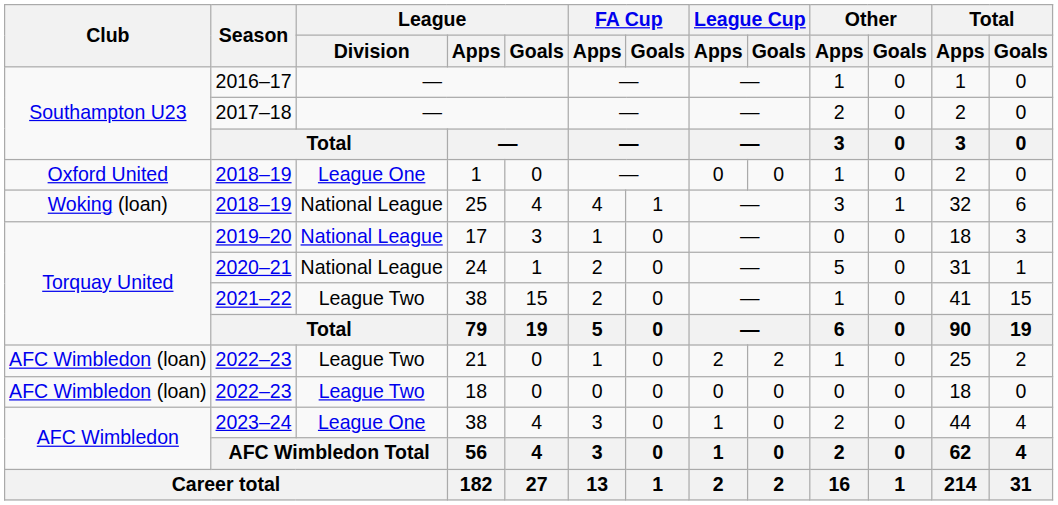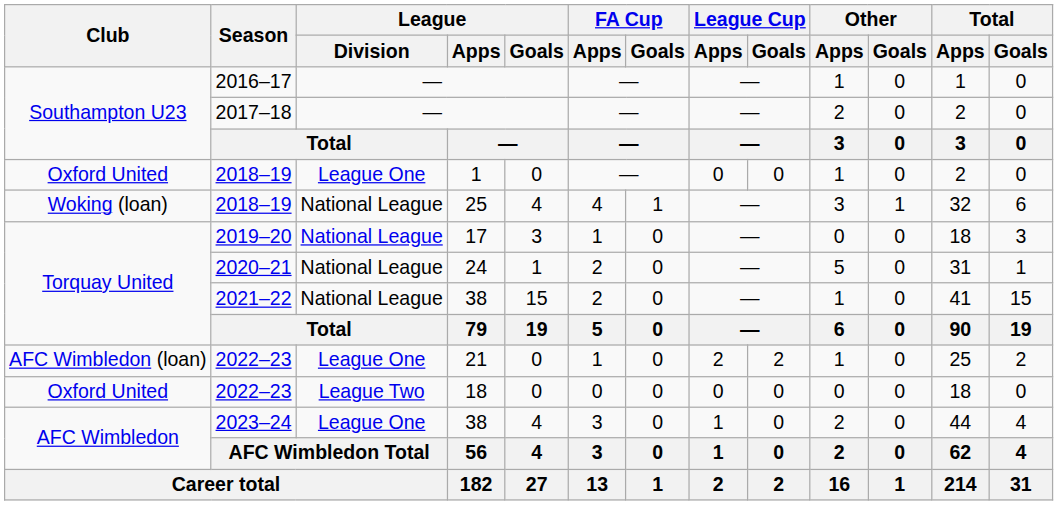 <table class="wikitable" style="text-align: center">
 <tr>
 <th rowspan="2">Club</th>
 <th rowspan="2">Season</th>
 <th colspan="3">League</th>
 <th colspan="2"><a href='#'>FA Cup</a></th>
 <th colspan="2"><a href='#'>League Cup</a></th>
 <th colspan="2">Other</th>
 <th colspan="2">Total</th>
 </tr>
 <tr>
 <th>Division</th>
 <th>Apps</th>
 <th>Goals</th>
 <th>Apps</th>
 <th>Goals</th>
 <th>Apps</th>
 <th>Goals</th>
 <th>Apps</th>
 <th>Goals</th>
 <th>Apps</th>
 <th>Goals</th>
 </tr>
 <tr>
 <td rowspan="3"><a href='#'>Southampton U23</a></td>
 <td>2016–17</td>
 <td colspan=3>—</td>
 <td colspan=2>—</td>
 <td colspan=2>—</td>
 <td>1</td>
 <td>0</td>
 <td>1</td>
 <td>0</td>
 </tr>
 <tr>
 <td>2017–18</td>
 <td colspan=3>—</td>
 <td colspan=2>—</td>
 <td colspan=2>—</td>
 <td>2</td>
 <td>0</td>
 <td>2</td>
 <td>0</td>
 </tr>
 <tr>
 <th colspan=2>Total</th>
 <th colspan=2>—</th>
 <th colspan=2>—</th>
 <th colspan=2>—</th>
 <th>3</th>
 <th>0</th>
 <th>3</th>
 <th>0</th>
 </tr>
 <tr>
 <td><a href='#'>Oxford United</a></td>
 <td><a href='#'>2018–19</a></td>
 <td><a href='#'>League One</a></td>
 <td>1</td>
 <td>0</td>
 <td colspan=2>—</td>
 <td>0</td>
 <td>0</td>
 <td>1</td>
 <td>0</td>
 <td>2</td>
 <td>0</td>
 </tr>
 <tr>
 <td><a href='#'>Woking</a> (loan)</td>
 <td><a href='#'>2018–19</a></td>
 <td>National League</td>
 <td>25</td>
 <td>4</td>
 <td>4</td>
 <td>1</td>
 <td colspan="2">—</td>
 <td>3</td>
 <td>1</td>
 <td>32</td>
 <td>6</td>
 </tr>
 <tr>
 <td rowspan="4"><a href='#'>Torquay United</a></td>
 <td><a href='#'>2019–20</a></td>
 <td><a href='#'>National League</a></td>
 <td>17</td>
 <td>3</td>
 <td>1</td>
 <td>0</td>
 <td colspan="2">—</td>
 <td>0</td>
 <td>0</td>
 <td>18</td>
 <td>3</td>
 </tr>
 <tr>
 <td><a href='#'>2020–21</a></td>
 <td>National League</td>
 <td>24</td>
 <td>1</td>
 <td>2</td>
 <td>0</td>
 <td colspan="2">—</td>
 <td>5</td>
 <td>0</td>
 <td>31</td>
 <td>1</td>
 </tr>
 <tr>
 <td><a href='#'>2021–22</a></td>
-<td>League Two</td>
+<td>National League</td>
 <td>38</td>
 <td>15</td>
 <td>2</td>
 <td>0</td>
 <td colspan="2">—</td>
 <td>1</td>
 <td>0</td>
 <td>41</td>
 <td>15</td>
 </tr>
 <tr>
 <th colspan="2">Total</th>
 <th>79</th>
 <th>19</th>
 <th>5</th>
 <th>0</th>
 <th colspan="2">—</th>
 <th>6</th>
 <th>0</th>
 <th>90</th>
 <th>19</th>
 </tr>
 <tr>
 <td><a href='#'>AFC Wimbledon</a> (loan)</td>
 <td><a href='#'>2022–23</a></td>
-<td>League Two</td>
+<td><a href='#'>League One</a></td>
 <td>21</td>
 <td>0</td>
 <td>1</td>
 <td>0</td>
 <td>2</td>
 <td>2</td>
 <td>1</td>
 <td>0</td>
 <td>25</td>
 <td>2</td>
 </tr>
 <tr>
-<td><a href='#'>AFC Wimbledon</a> (loan)</td>
+<td><a href='#'>Oxford United</a></td>
 <td><a href='#'>2022–23</a></td>
 <td><a href='#'>League Two</a></td>
 <td>18</td>
 <td>0</td>
 <td>0</td>
 <td>0</td>
 <td>0</td>
 <td>0</td>
 <td>0</td>
 <td>0</td>
 <td>18</td>
 <td>0</td>
 </tr>
 <tr>
 <td rowspan="2"><a href='#'>AFC Wimbledon</a></td>
 <td><a href='#'>2023–24</a></td>
 <td><a href='#'>League One</a></td>
 <td>38</td>
 <td>4</td>
 <td>3</td>
 <td>0</td>
 <td>1</td>
 <td>0</td>
 <td>2</td>
 <td>0</td>
 <td>44</td>
 <td>4</td>
 </tr>
 <tr>
 <th colspan="2">AFC Wimbledon Total</th>
 <th>56</th>
 <th>4</th>
 <th>3</th>
 <th>0</th>
 <th>1</th>
 <th>0</th>
 <th>2</th>
 <th>0</th>
 <th>62</th>
 <th>4</th>
 </tr>
 <tr>
 <th colspan="3">Career total</th>
 <th>182</th>
 <th>27</th>
 <th>13</th>
 <th>1</th>
 <th>2</th>
 <th>2</th>
 <th>16</th>
 <th>1</th>
 <th>214</th>
 <th>31</th>
 </tr>
 </table>
